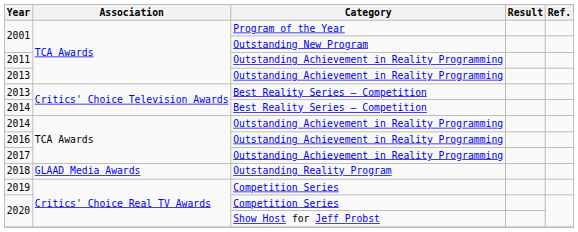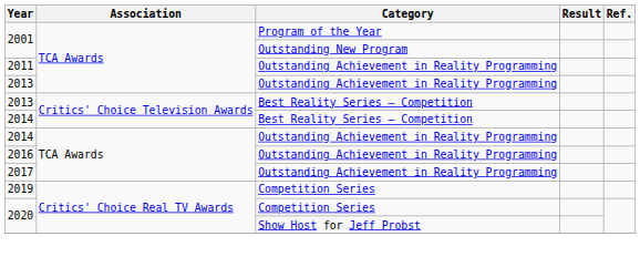 <table class="wikitable sortable">
 <tr>
 <th>Year</th>
 <th>Association</th>
 <th>Category</th>
 <th>Result</th>
 <th class="unsortable">Ref.</th>
 </tr>
 <tr>
 <td rowspan=2>2001</td>
 <td rowspan=4><a href='#'>TCA Awards</a></td>
 <td><a href='#'>Program of the Year</a></td>
 <td></td>
 <td></td>
 </tr>
 <tr>
 <td><a href='#'>Outstanding New Program</a></td>
 <td></td>
 <td></td>
 </tr>
 <tr>
 <td>2011</td>
 <td><a href='#'>Outstanding Achievement in Reality Programming</a></td>
 <td></td>
 <td></td>
 </tr>
 <tr>
 <td>2013</td>
 <td><a href='#'>Outstanding Achievement in Reality Programming</a></td>
 <td></td>
 <td></td>
 </tr>
 <tr>
 <td>2013</td>
 <td rowspan=2><a href='#'>Critics' Choice Television Awards</a></td>
 <td><a href='#'>Best Reality Series – Competition</a></td>
 <td></td>
 <td></td>
 </tr>
 <tr>
 <td>2014</td>
 <td><a href='#'>Best Reality Series – Competition</a></td>
 <td></td>
 <td></td>
 </tr>
 <tr>
 <td>2014</td>
 <td rowspan=3>TCA Awards</td>
 <td><a href='#'>Outstanding Achievement in Reality Programming</a></td>
 <td></td>
 <td></td>
 </tr>
 <tr>
 <td>2016</td>
 <td><a href='#'>Outstanding Achievement in Reality Programming</a></td>
 <td></td>
 <td></td>
 </tr>
 <tr>
 <td>2017</td>
 <td><a href='#'>Outstanding Achievement in Reality Programming</a></td>
 <td></td>
 <td></td>
 </tr>
 <tr>
-<td>2018</td>
-<td><a href='#'>GLAAD Media Awards</a></td>
-<td><a href='#'>Outstanding Reality Program</a></td>
-<td></td>
-<td></td>
-</tr>
-<tr>
 <td>2019</td>
 <td rowspan="3"><a href='#'>Critics' Choice Real TV Awards</a></td>
 <td><a href='#'>Competition Series</a></td>
 <td></td>
 <td></td>
 </tr>
 <tr>
 <td rowspan="2">2020</td>
 <td><a href='#'>Competition Series</a></td>
 <td></td>
 <td rowspan="2"></td>
 </tr>
 <tr>
 <td><a href='#'>Show Host</a> for <a href='#'>Jeff Probst</a></td>
 <td></td>
 </tr>
 <tr>
 </tr>
 </table>
